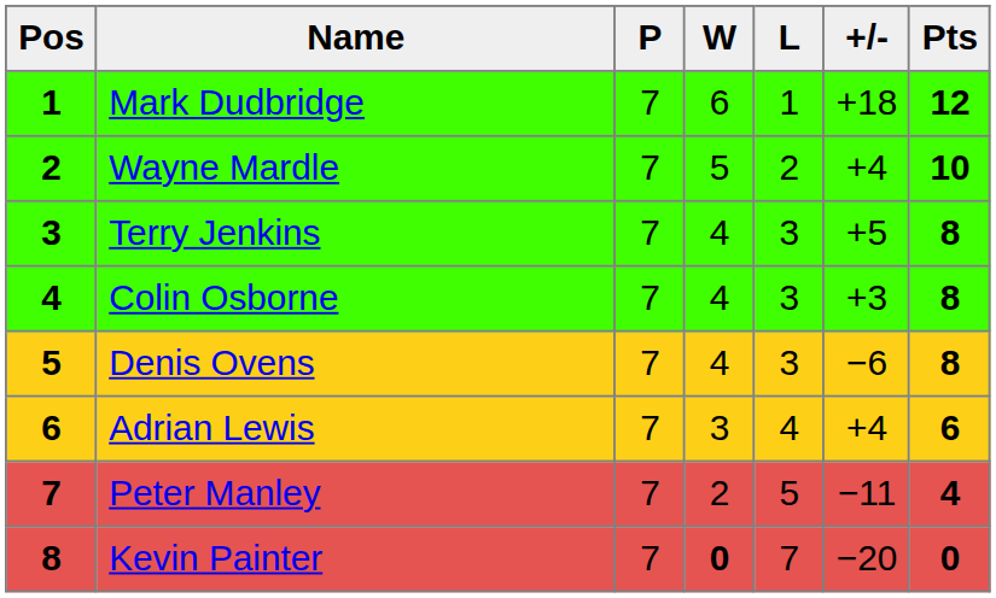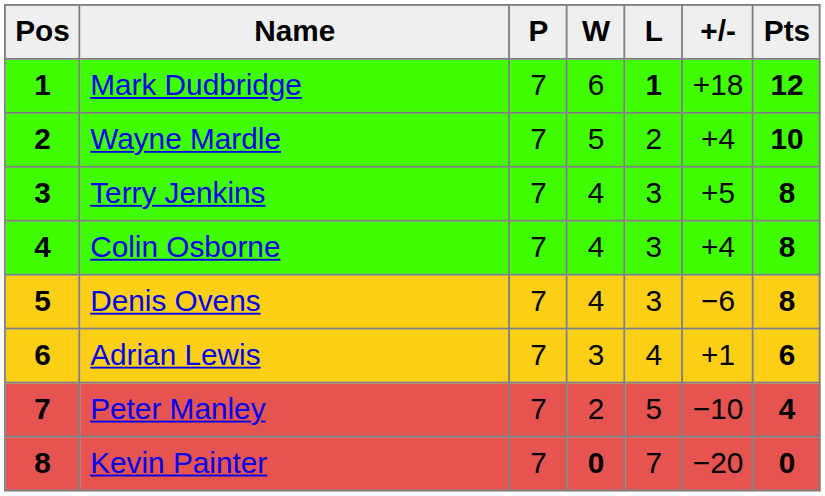 <table style=border-collapse:collapse border=1 cellspacing=0 cellpadding=5>
 <tr align=center bgcolor=#efefef>
 <th width=20>Pos</th>
 <th width=220>Name</th>
 <th width=20>P</th>
 <th width=20>W</th>
 <th width=20>L</th>
 <th width=20>+/-</th>
 <th width=20>Pts</th>
 </tr>
 <tr align=center bgcolor="#3FFF00">
 <td><strong>1</strong></td>
 <td align="left"> <a href='#'>Mark Dudbridge</a></td>
 <td>7</td>
 <td>6</td>
-<td>1</td>
+<td><strong>1</strong></td>
 <td>+18</td>
 <td><strong>12</strong></td>
 </tr>
 <tr align=center bgcolor="#3FFF00">
 <td><strong>2</strong></td>
 <td align="left"> <a href='#'>Wayne Mardle</a></td>
 <td>7</td>
 <td>5</td>
 <td>2</td>
 <td>+4</td>
 <td><strong>10</strong></td>
 </tr>
 <tr align=center bgcolor="#3FFF00">
 <td><strong>3</strong></td>
 <td align="left"> <a href='#'>Terry Jenkins</a></td>
 <td>7</td>
 <td>4</td>
 <td>3</td>
 <td>+5</td>
 <td><strong>8</strong></td>
 </tr>
 <tr align=center bgcolor="#3FFF00">
 <td><strong>4</strong></td>
 <td align="left"> <a href='#'>Colin Osborne</a></td>
 <td>7</td>
 <td>4</td>
 <td>3</td>
-<td>+3</td>
+<td>+4</td>
 <td><strong>8</strong></td>
 </tr>
 <tr align=center bgcolor="#FDD017">
 <td><strong>5</strong></td>
 <td align="left"> <a href='#'>Denis Ovens</a></td>
 <td>7</td>
 <td>4</td>
 <td>3</td>
 <td>−6</td>
 <td><strong>8</strong></td>
 </tr>
 <tr align=center bgcolor="#FDD017">
 <td><strong>6</strong></td>
 <td align="left"> <a href='#'>Adrian Lewis</a></td>
 <td>7</td>
 <td>3</td>
 <td>4</td>
-<td>+4</td>
+<td>+1</td>
 <td><strong>6</strong></td>
 </tr>
 <tr align=center bgcolor="#E55451">
 <td><strong>7</strong></td>
 <td align="left"> <a href='#'>Peter Manley</a></td>
 <td>7</td>
 <td>2</td>
 <td>5</td>
-<td>−11</td>
+<td>−10</td>
 <td><strong>4</strong></td>
 </tr>
 <tr align=center bgcolor="#E55451">
 <td><strong>8</strong></td>
 <td align="left"> <a href='#'>Kevin Painter</a></td>
 <td>7</td>
 <td><strong>0</strong></td>
 <td>7</td>
 <td>−20</td>
 <td><strong>0</strong></td>
 </tr>
 </table>
